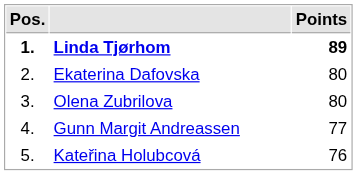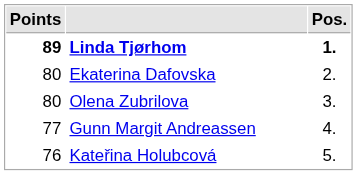 <table cellspacing="1" cellpadding="3" style="border:1px solid #AAAAAA;font-size:90%">
 <tr bgcolor="#E4E4E4">
+<th style="border-bottom:1px solid #AAAAAA" width=20>Points</th>
+<th style="border-bottom:1px solid #AAAAAA" width=200></th>
 <th style="border-bottom:1px solid #AAAAAA" width=10>Pos.</th>
-<th style="border-bottom:1px solid #AAAAAA" width=200></th>
-<th style="border-bottom:1px solid #AAAAAA" width=20>Points</th>
 </tr>
 <tr>
+<td align="right"><strong>89</strong></td>
+<td> <strong><a href='#'>Linda Tjørhom</a></strong></td>
 <td align="center"><strong>1.</strong></td>
-<td> <strong><a href='#'>Linda Tjørhom</a></strong></td>
-<td align="right"><strong>89</strong></td>
 </tr>
 <tr>
+<td align="right">80</td>
+<td> <a href='#'>Ekaterina Dafovska</a></td>
 <td align="center">2.</td>
-<td> <a href='#'>Ekaterina Dafovska</a></td>
-<td align="right">80</td>
 </tr>
 <tr>
+<td align="right">80</td>
+<td> <a href='#'>Olena Zubrilova</a></td>
 <td align="center">3.</td>
-<td> <a href='#'>Olena Zubrilova</a></td>
-<td align="right">80</td>
 </tr>
 <tr>
+<td align="right">77</td>
+<td> <a href='#'>Gunn Margit Andreassen</a></td>
 <td align="center">4.</td>
-<td> <a href='#'>Gunn Margit Andreassen</a></td>
-<td align="right">77</td>
 </tr>
 <tr>
+<td align="right">76</td>
+<td> <a href='#'>Kateřina Holubcová</a></td>
 <td align="center">5.</td>
-<td> <a href='#'>Kateřina Holubcová</a></td>
-<td align="right">76</td>
 </tr>
 </table>
